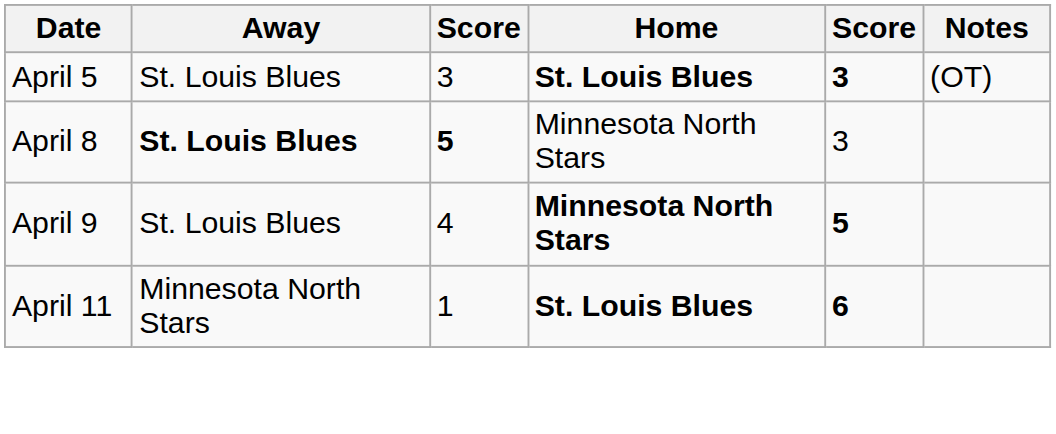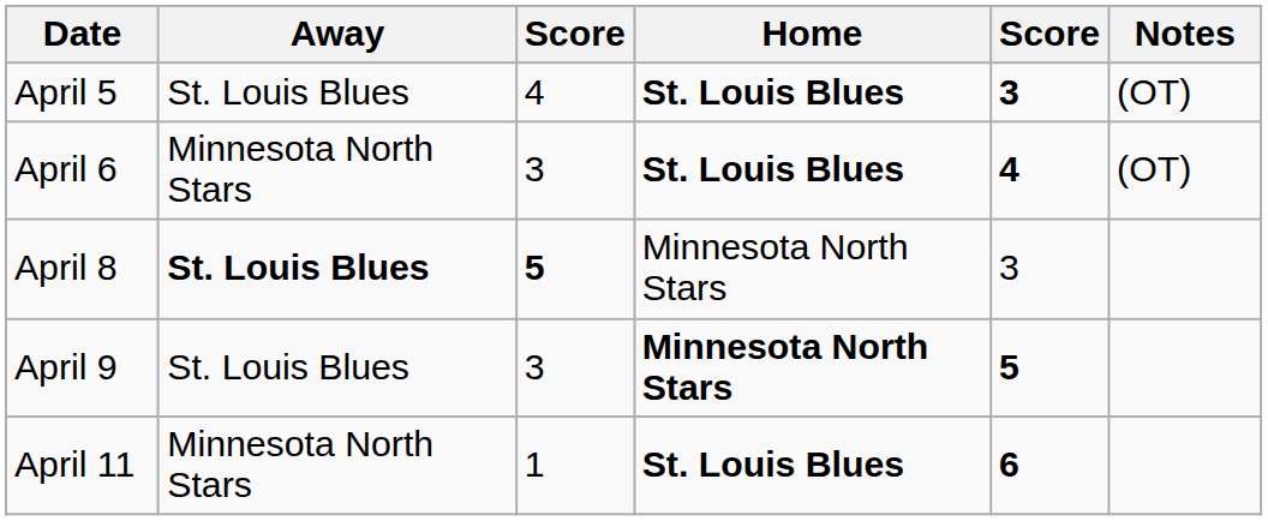 <table class="wikitable">
 <tr>
 <th bgcolor="#DDDDFF" width="60">Date</th>
 <th bgcolor="#DDDDFF" width="150">Away</th>
 <th bgcolor="#DDDDFF" width="5">Score</th>
 <th bgcolor="#DDDDFF" width="150">Home</th>
 <th bgcolor="#DDDDFF" width="5">Score</th>
 <th bgcolor="#DDDDFF" width="60">Notes</th>
 </tr>
 <tr>
 <td>April 5</td>
 <td>St. Louis Blues</td>
+<td>4</td>
+<td><strong>St. Louis Blues</strong></td>
+<td><strong>3</strong></td>
+<td>(OT)</td>
+</tr>
+<tr>
+<td>April 6</td>
+<td>Minnesota North Stars</td>
 <td>3</td>
 <td><strong>St. Louis Blues</strong></td>
-<td><strong>3</strong></td>
+<td><strong>4</strong></td>
 <td>(OT)</td>
 </tr>
 <tr>
 <td>April 8</td>
 <td><strong>St. Louis Blues</strong></td>
 <td><strong>5</strong></td>
 <td>Minnesota North Stars</td>
 <td>3</td>
 <td></td>
 </tr>
 <tr>
 <td>April 9</td>
 <td>St. Louis Blues</td>
-<td>4</td>
+<td>3</td>
 <td><strong>Minnesota North Stars</strong></td>
 <td><strong>5</strong></td>
 <td></td>
 </tr>
 <tr>
 <td>April 11</td>
 <td>Minnesota North Stars</td>
 <td>1</td>
 <td><strong>St. Louis Blues</strong></td>
 <td><strong>6</strong></td>
 <td></td>
 </tr>
 </table>
